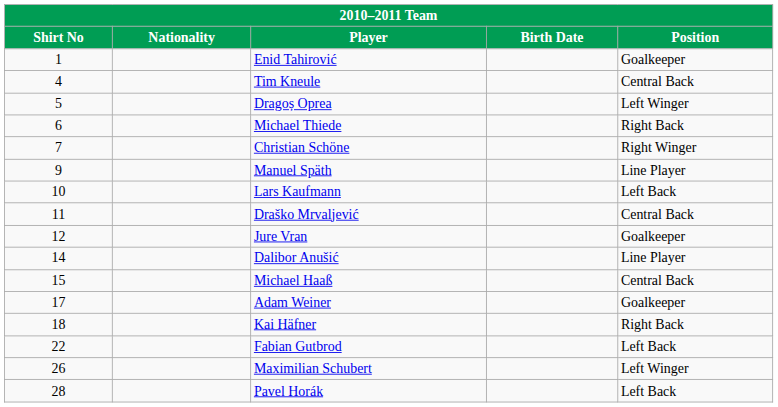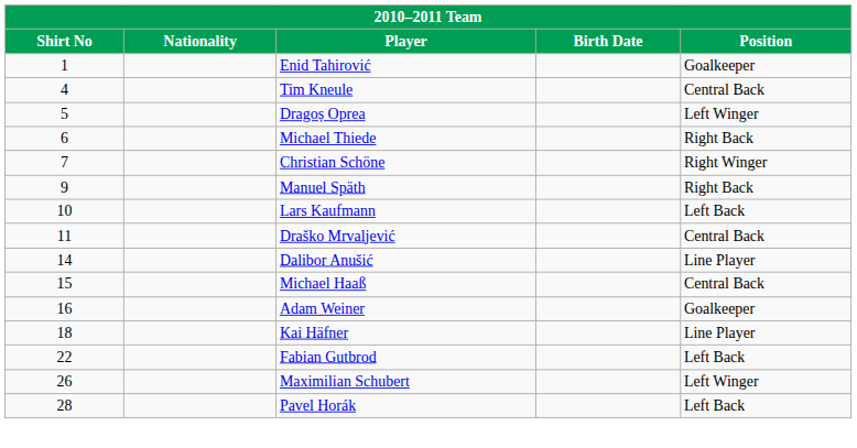 <table class="wikitable collapsible collapsed" style="width:100%;">
 <tr>
 <th colspan=5 style="background-color:#009D54;color:white;text-align:center;">2010–2011 Team</th>
 </tr>
 <tr>
 <th style="color:white; background:#009D54">Shirt No</th>
 <th style="color:white; background:#009D54">Nationality</th>
 <th style="color:white; background:#009D54">Player</th>
 <th style="color:white; background:#009D54">Birth Date</th>
 <th style="color:white; background:#009D54">Position</th>
 </tr>
 <tr>
 <td align=center>1</td>
 <td></td>
 <td><a href='#'>Enid Tahirović</a></td>
 <td></td>
 <td>Goalkeeper</td>
 </tr>
 <tr>
 <td align=center>4</td>
 <td></td>
 <td><a href='#'>Tim Kneule</a></td>
 <td></td>
 <td>Central Back</td>
 </tr>
 <tr>
 <td align=center>5</td>
 <td></td>
 <td><a href='#'>Dragoș Oprea</a></td>
 <td></td>
 <td>Left Winger</td>
 </tr>
 <tr>
 <td align=center>6</td>
 <td></td>
 <td><a href='#'>Michael Thiede</a></td>
 <td></td>
 <td>Right Back</td>
 </tr>
 <tr>
 <td align=center>7</td>
 <td></td>
 <td><a href='#'>Christian Schöne</a></td>
 <td></td>
 <td>Right Winger</td>
 </tr>
 <tr>
 <td align=center>9</td>
 <td></td>
 <td><a href='#'>Manuel Späth</a></td>
 <td></td>
-<td>Line Player</td>
+<td>Right Back</td>
 </tr>
 <tr>
 <td align=center>10</td>
 <td></td>
 <td><a href='#'>Lars Kaufmann</a></td>
 <td></td>
 <td>Left Back</td>
 </tr>
 <tr>
 <td align=center>11</td>
 <td></td>
 <td><a href='#'>Draško Mrvaljević</a></td>
 <td></td>
 <td>Central Back</td>
 </tr>
 <tr>
-<td align=center>12</td>
-<td></td>
-<td><a href='#'>Jure Vran</a></td>
-<td></td>
-<td>Goalkeeper</td>
-</tr>
-<tr>
 <td align=center>14</td>
 <td></td>
 <td><a href='#'>Dalibor Anušić</a></td>
 <td></td>
 <td>Line Player</td>
 </tr>
 <tr>
 <td align=center>15</td>
 <td></td>
 <td><a href='#'>Michael Haaß</a></td>
 <td></td>
 <td>Central Back</td>
 </tr>
 <tr>
-<td align=center>17</td>
+<td align=center>16</td>
 <td></td>
 <td><a href='#'>Adam Weiner</a></td>
 <td></td>
 <td>Goalkeeper</td>
 </tr>
 <tr>
 <td align=center>18</td>
 <td></td>
 <td><a href='#'>Kai Häfner</a></td>
 <td></td>
-<td>Right Back</td>
+<td>Line Player</td>
 </tr>
 <tr>
 <td align=center>22</td>
 <td></td>
 <td><a href='#'>Fabian Gutbrod</a></td>
 <td></td>
 <td>Left Back</td>
 </tr>
 <tr>
 <td align=center>26</td>
 <td></td>
 <td><a href='#'>Maximilian Schubert</a></td>
 <td></td>
 <td>Left Winger</td>
 </tr>
 <tr>
 <td align=center>28</td>
 <td></td>
 <td><a href='#'>Pavel Horák</a></td>
 <td></td>
 <td>Left Back</td>
 </tr>
 </table>
